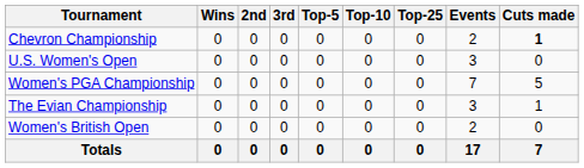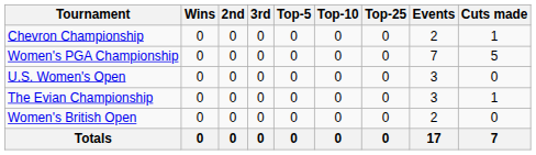 <table class=wikitable style=text-align:center>
 <tr>
 <th>Tournament</th>
 <th>Wins</th>
 <th>2nd</th>
 <th>3rd</th>
 <th>Top-5</th>
 <th>Top-10</th>
 <th>Top-25</th>
 <th>Events</th>
 <th>Cuts made</th>
 </tr>
 <tr>
 <td align=left><a href='#'>Chevron Championship</a></td>
 <td>0</td>
 <td>0</td>
 <td>0</td>
 <td>0</td>
 <td>0</td>
 <td>0</td>
 <td>2</td>
-<td><strong>1</strong></td>
+<td>1</td>
+</tr>
+<tr>
+<td align=left><a href='#'>Women's PGA Championship</a></td>
+<td>0</td>
+<td>0</td>
+<td>0</td>
+<td>0</td>
+<td>0</td>
+<td>0</td>
+<td>7</td>
+<td>5</td>
 </tr>
 <tr>
 <td align=left><a href='#'>U.S. Women's Open</a></td>
 <td>0</td>
 <td>0</td>
 <td>0</td>
 <td>0</td>
 <td>0</td>
 <td>0</td>
 <td>3</td>
 <td>0</td>
-</tr>
-<tr>
-<td align=left><a href='#'>Women's PGA Championship</a></td>
-<td>0</td>
-<td>0</td>
-<td>0</td>
-<td>0</td>
-<td>0</td>
-<td>0</td>
-<td>7</td>
-<td>5</td>
 </tr>
 <tr>
 <td align=left><a href='#'>The Evian Championship</a></td>
 <td>0</td>
 <td>0</td>
 <td>0</td>
 <td>0</td>
 <td>0</td>
 <td>0</td>
 <td>3</td>
 <td>1</td>
 </tr>
 <tr>
 <td align=left><a href='#'>Women's British Open</a></td>
 <td>0</td>
 <td>0</td>
 <td>0</td>
 <td>0</td>
 <td>0</td>
 <td>0</td>
 <td>2</td>
 <td>0</td>
 </tr>
 <tr>
 <th>Totals</th>
 <th>0</th>
 <th>0</th>
 <th>0</th>
 <th>0</th>
 <th>0</th>
 <th>0</th>
 <th>17</th>
 <th>7</th>
 </tr>
 </table>
